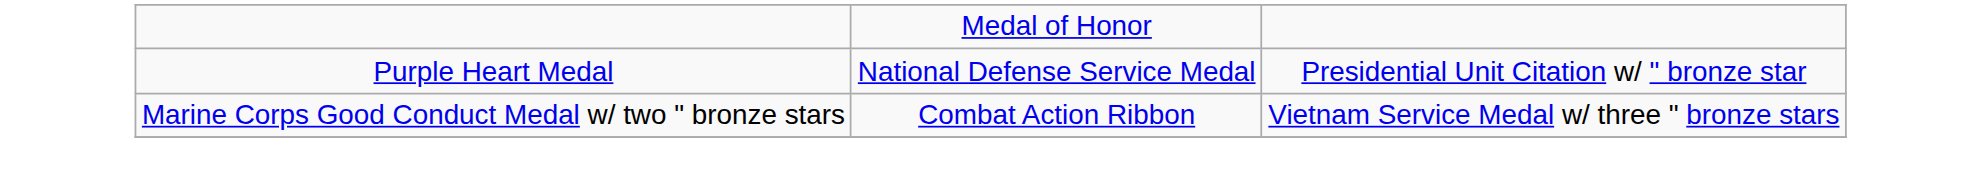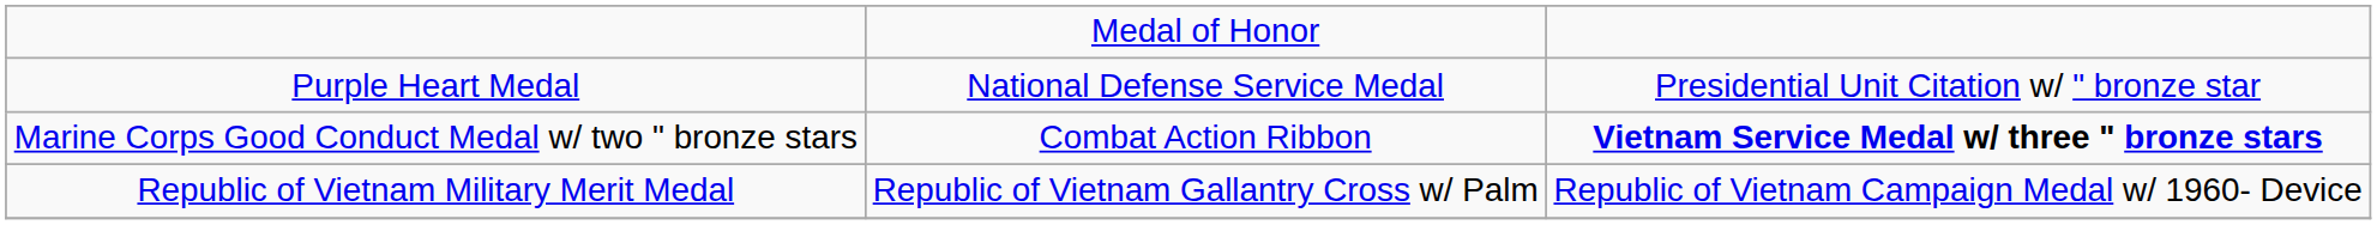 <table class="wikitable" style="margin:1em auto; text-align:center;">
 <tr>
 <td></td>
 <td><a href='#'>Medal of Honor</a></td>
 <td></td>
 </tr>
 <tr>
 <td><a href='#'>Purple Heart Medal</a></td>
 <td><a href='#'>National Defense Service Medal</a></td>
 <td><a href='#'>Presidential Unit Citation</a> w/ <a href='#'>" bronze star</a></td>
 </tr>
 <tr>
 <td><a href='#'>Marine Corps Good Conduct Medal</a> w/ two " bronze stars</td>
 <td><a href='#'>Combat Action Ribbon</a></td>
-<td><a href='#'>Vietnam Service Medal</a> w/ three " <a href='#'>bronze stars</a></td>
+<td><strong><a href='#'>Vietnam Service Medal</a> w/ three " <a href='#'>bronze stars</a></strong></td>
+</tr>
+<tr>
+<td><a href='#'>Republic of Vietnam Military Merit Medal</a></td>
+<td><a href='#'>Republic of Vietnam Gallantry Cross</a> w/ Palm</td>
+<td><a href='#'>Republic of Vietnam Campaign Medal</a> w/ 1960- Device</td>
 </tr>
 <tr>
 </tr>
 </table>
